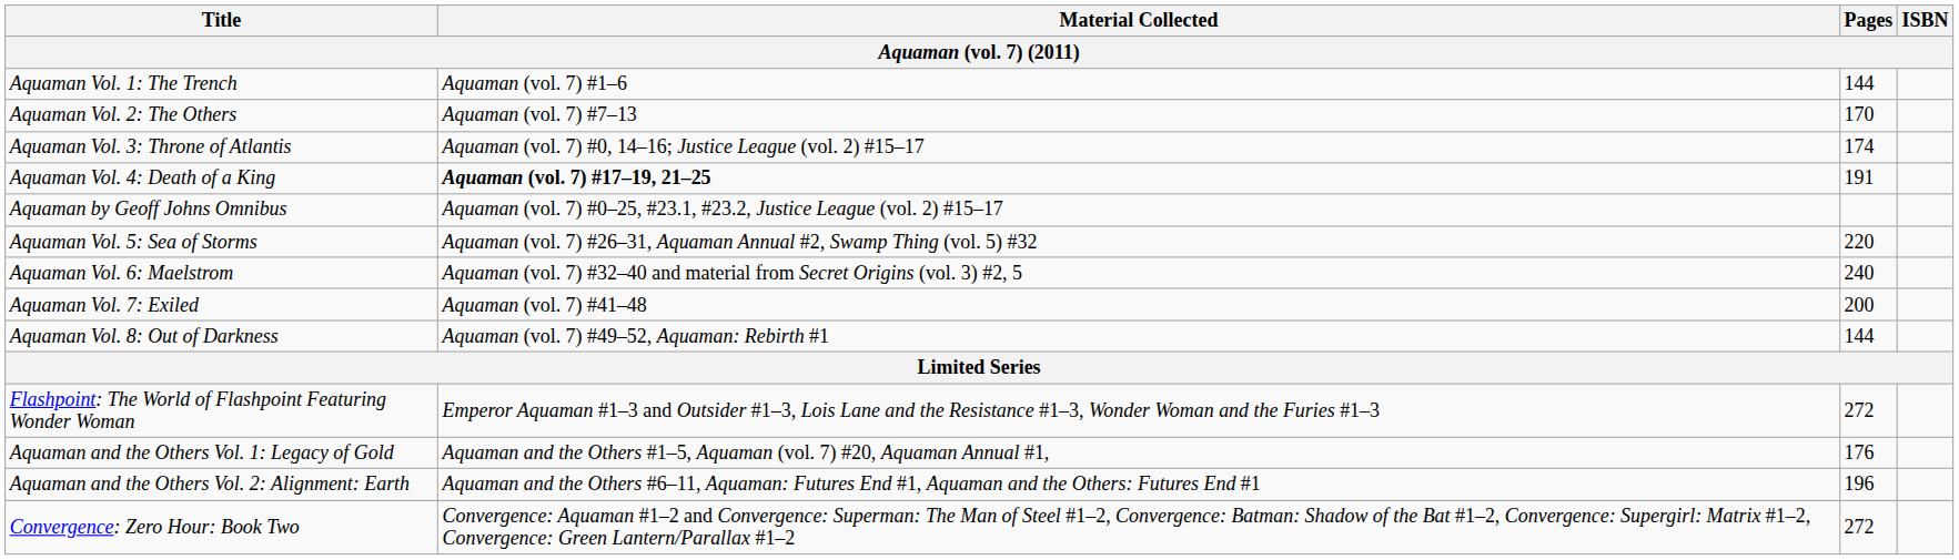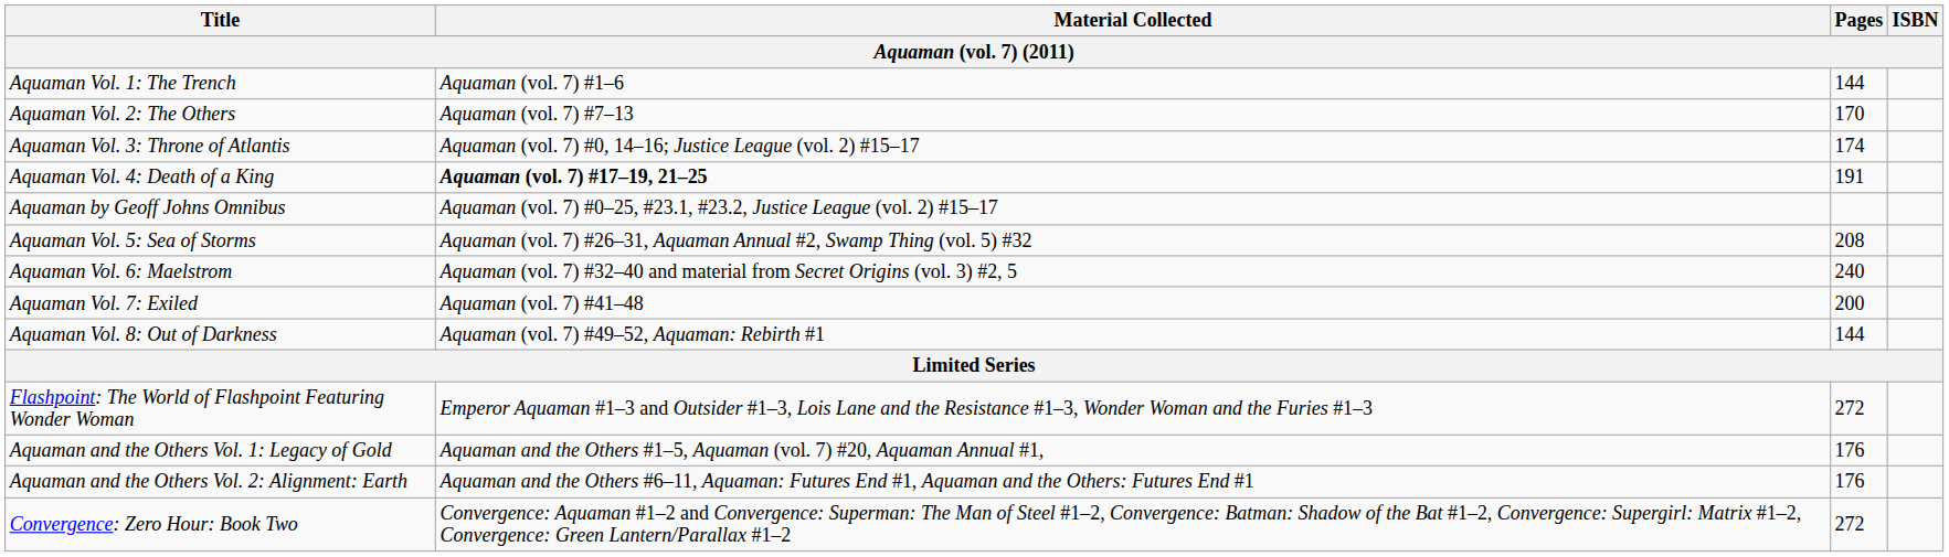 <table class="wikitable">
 <tr>
 <th>Title</th>
 <th>Material Collected</th>
 <th>Pages</th>
 <th>ISBN</th>
 </tr>
 <tr>
 <th colspan="4"><em>Aquaman</em> (vol. 7) (2011)</th>
 </tr>
 <tr>
 <td><em>Aquaman Vol. 1: The Trench</em></td>
 <td><em>Aquaman</em> (vol. 7) #1–6</td>
 <td>144</td>
 <td></td>
 </tr>
 <tr>
 <td><em>Aquaman Vol. 2:</em> <em>The Others</em></td>
 <td><em>Aquaman</em> (vol. 7) #7–13</td>
 <td>170</td>
 <td></td>
 </tr>
 <tr>
 <td><em>Aquaman Vol. 3:</em> <em>Throne of Atlantis</em></td>
 <td><em>Aquaman</em> (vol. 7) #0, 14–16; <em>Justice League</em> (vol. 2) #15–17</td>
 <td>174</td>
 <td></td>
 </tr>
 <tr>
 <td><em>Aquaman Vol. 4:</em> <em>Death of a King</em></td>
 <td><strong><em>Aquaman</em> (vol. 7) #17–19, 21–25</strong></td>
 <td>191</td>
 <td></td>
 </tr>
 <tr>
 <td><em>Aquaman by Geoff Johns Omnibus</em></td>
 <td><em>Aquaman</em> (vol. 7) #0–25, #23.1, #23.2, <em>Justice League</em> (vol. 2) #15–17</td>
 <td></td>
 <td></td>
 </tr>
 <tr>
 <td><em>Aquaman Vol. 5:</em> <em>Sea of Storms</em></td>
 <td><em>Aquaman</em> (vol. 7) #26–31, <em>Aquaman Annual</em> #2, <em>Swamp Thing</em> (vol. 5) #32</td>
-<td>220</td>
+<td>208</td>
 <td></td>
 </tr>
 <tr>
 <td><em>Aquaman Vol. 6:</em> <em>Maelstrom</em></td>
 <td><em>Aquaman</em> (vol. 7) #32–40 and material from <em>Secret Origins</em> (vol. 3) #2, 5</td>
 <td>240</td>
 <td></td>
 </tr>
 <tr>
 <td><em>Aquaman Vol. 7:</em> <em>Exiled</em></td>
 <td><em>Aquaman</em> (vol. 7) #41–48</td>
 <td>200</td>
 <td></td>
 </tr>
 <tr>
 <td><em>Aquaman Vol. 8:</em> <em>Out of Darkness</em></td>
 <td><em>Aquaman</em> (vol. 7) #49–52, <em>Aquaman: Rebirth</em> #1</td>
 <td>144</td>
 <td></td>
 </tr>
 <tr>
 <th colspan="4">Limited Series</th>
 </tr>
 <tr>
 <td><em><a href='#'>Flashpoint</a>: The World of Flashpoint Featuring Wonder Woman</em></td>
 <td><em>Emperor Aquaman</em> #1–3 and <em>Outsider</em> #1–3, <em>Lois Lane and the Resistance</em> #1–3, <em>Wonder Woman and the Furies</em> #1–3</td>
 <td>272</td>
 <td></td>
 </tr>
 <tr>
 <td><em>Aquaman and the Others Vol. 1:</em> <em>Legacy of Gold</em></td>
 <td><em>Aquaman and the Others</em> #1–5, <em>Aquaman</em> (vol. 7) #20, <em>Aquaman Annual</em> #1,</td>
 <td>176</td>
 <td></td>
 </tr>
 <tr>
 <td><em>Aquaman and the Others Vol. 2:</em> <em>Alignment: Earth</em></td>
 <td><em>Aquaman and the Others</em> #6–11, <em>Aquaman: Futures End</em> #1, <em>Aquaman and the Others: Futures End</em> #1</td>
-<td>196</td>
+<td>176</td>
 <td></td>
 </tr>
 <tr>
 <td><em><a href='#'>Convergence</a>: Zero Hour: Book Two</em></td>
 <td><em>Convergence: Aquaman</em> #1–2 and <em>Convergence: Superman: The Man of Steel</em> #1–2, <em>Convergence: Batman: Shadow of the Bat</em> #1–2, <em>Convergence: Supergirl: Matrix</em> #1–2, <em>Convergence: Green Lantern/Parallax</em> #1–2</td>
 <td>272</td>
 <td></td>
 </tr>
 </table>
